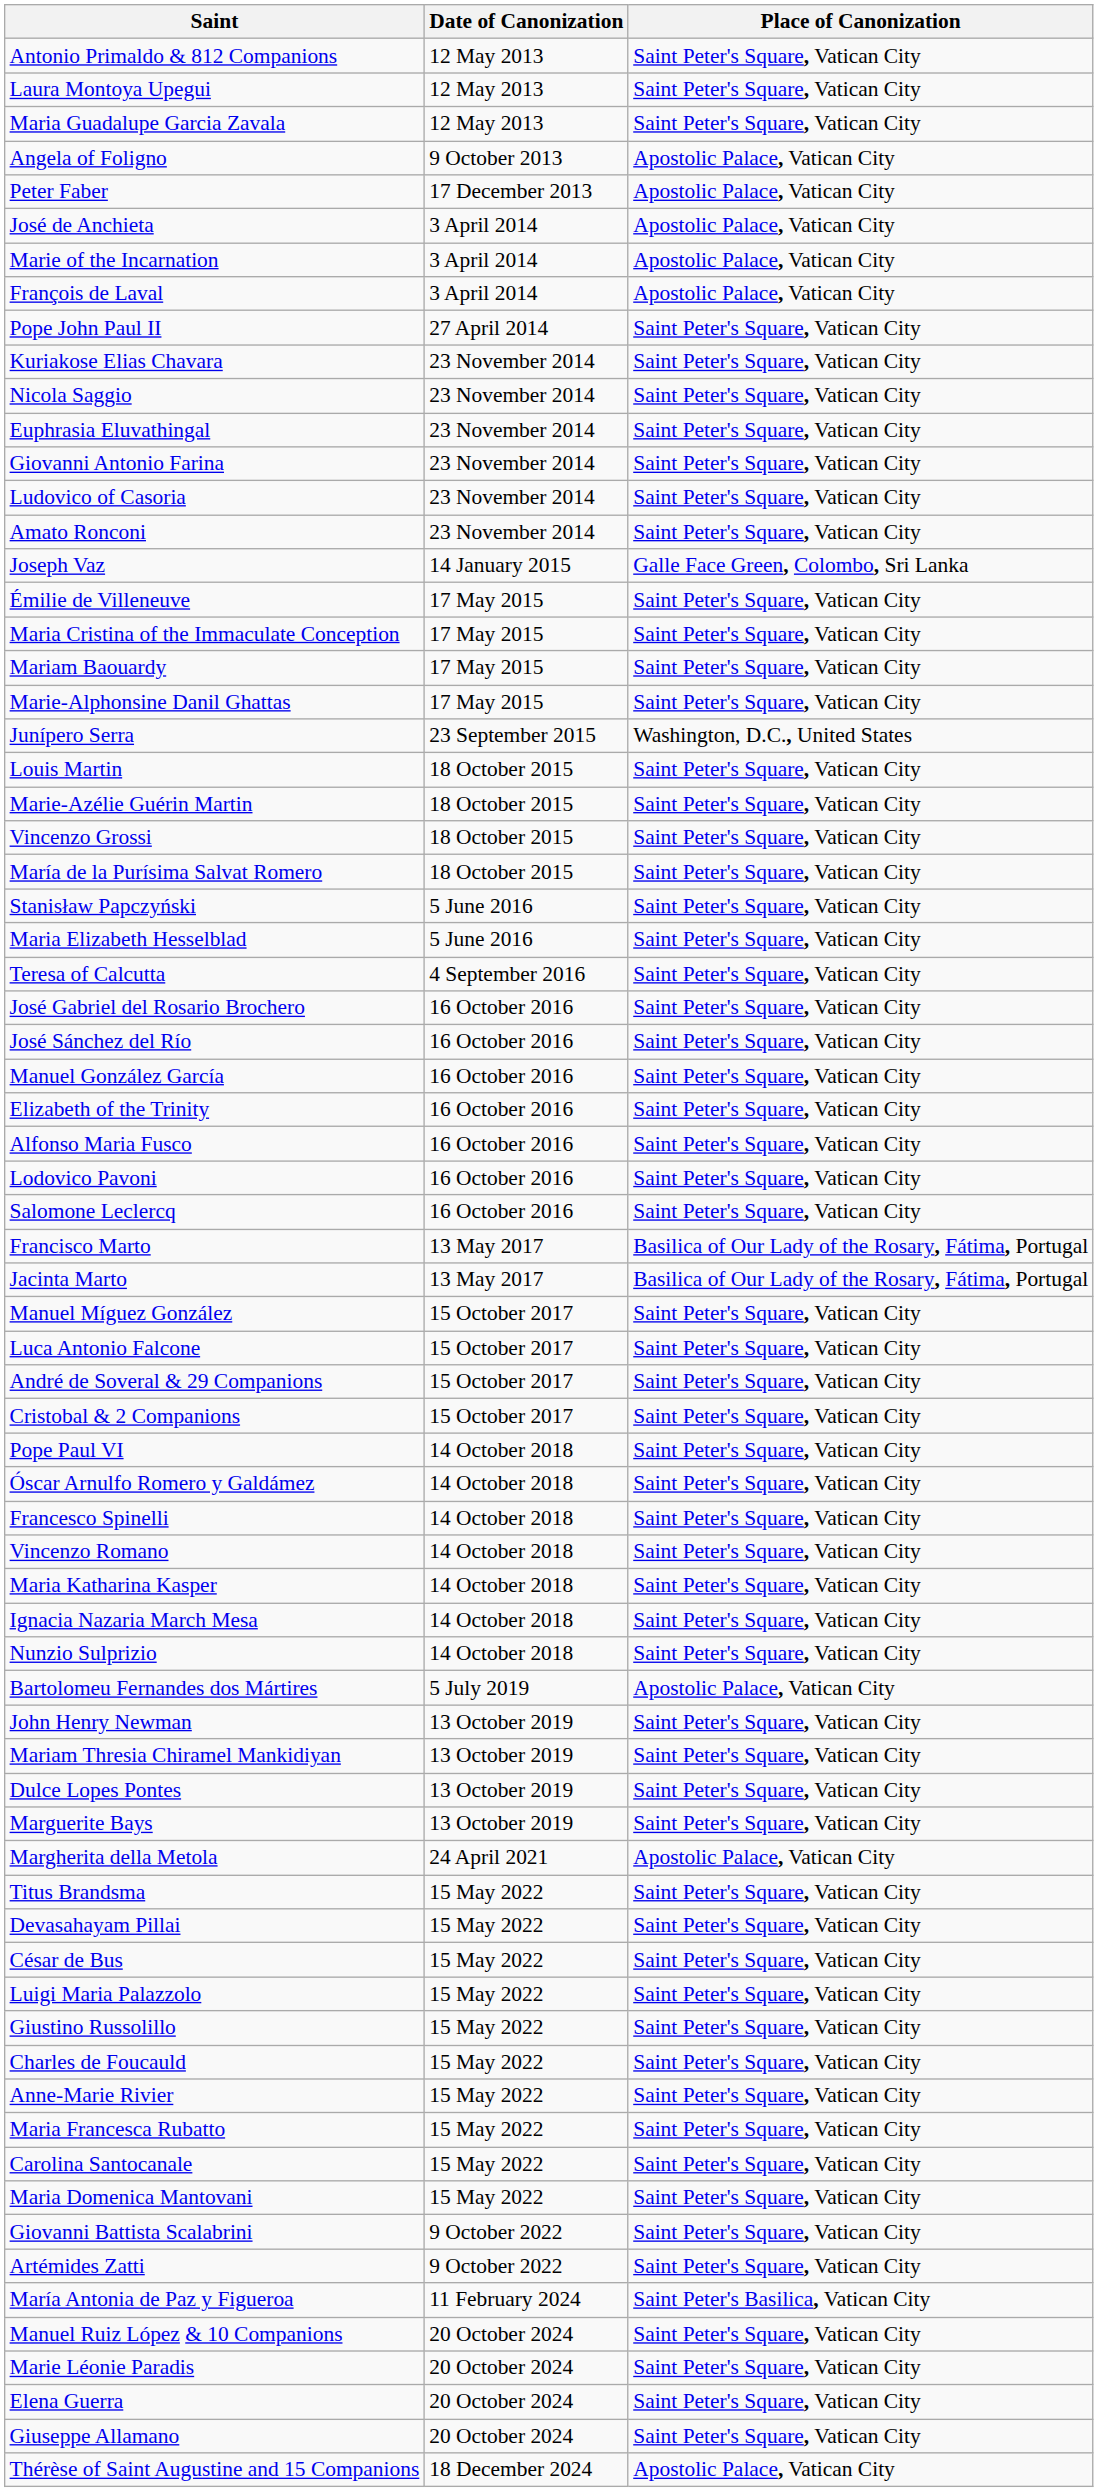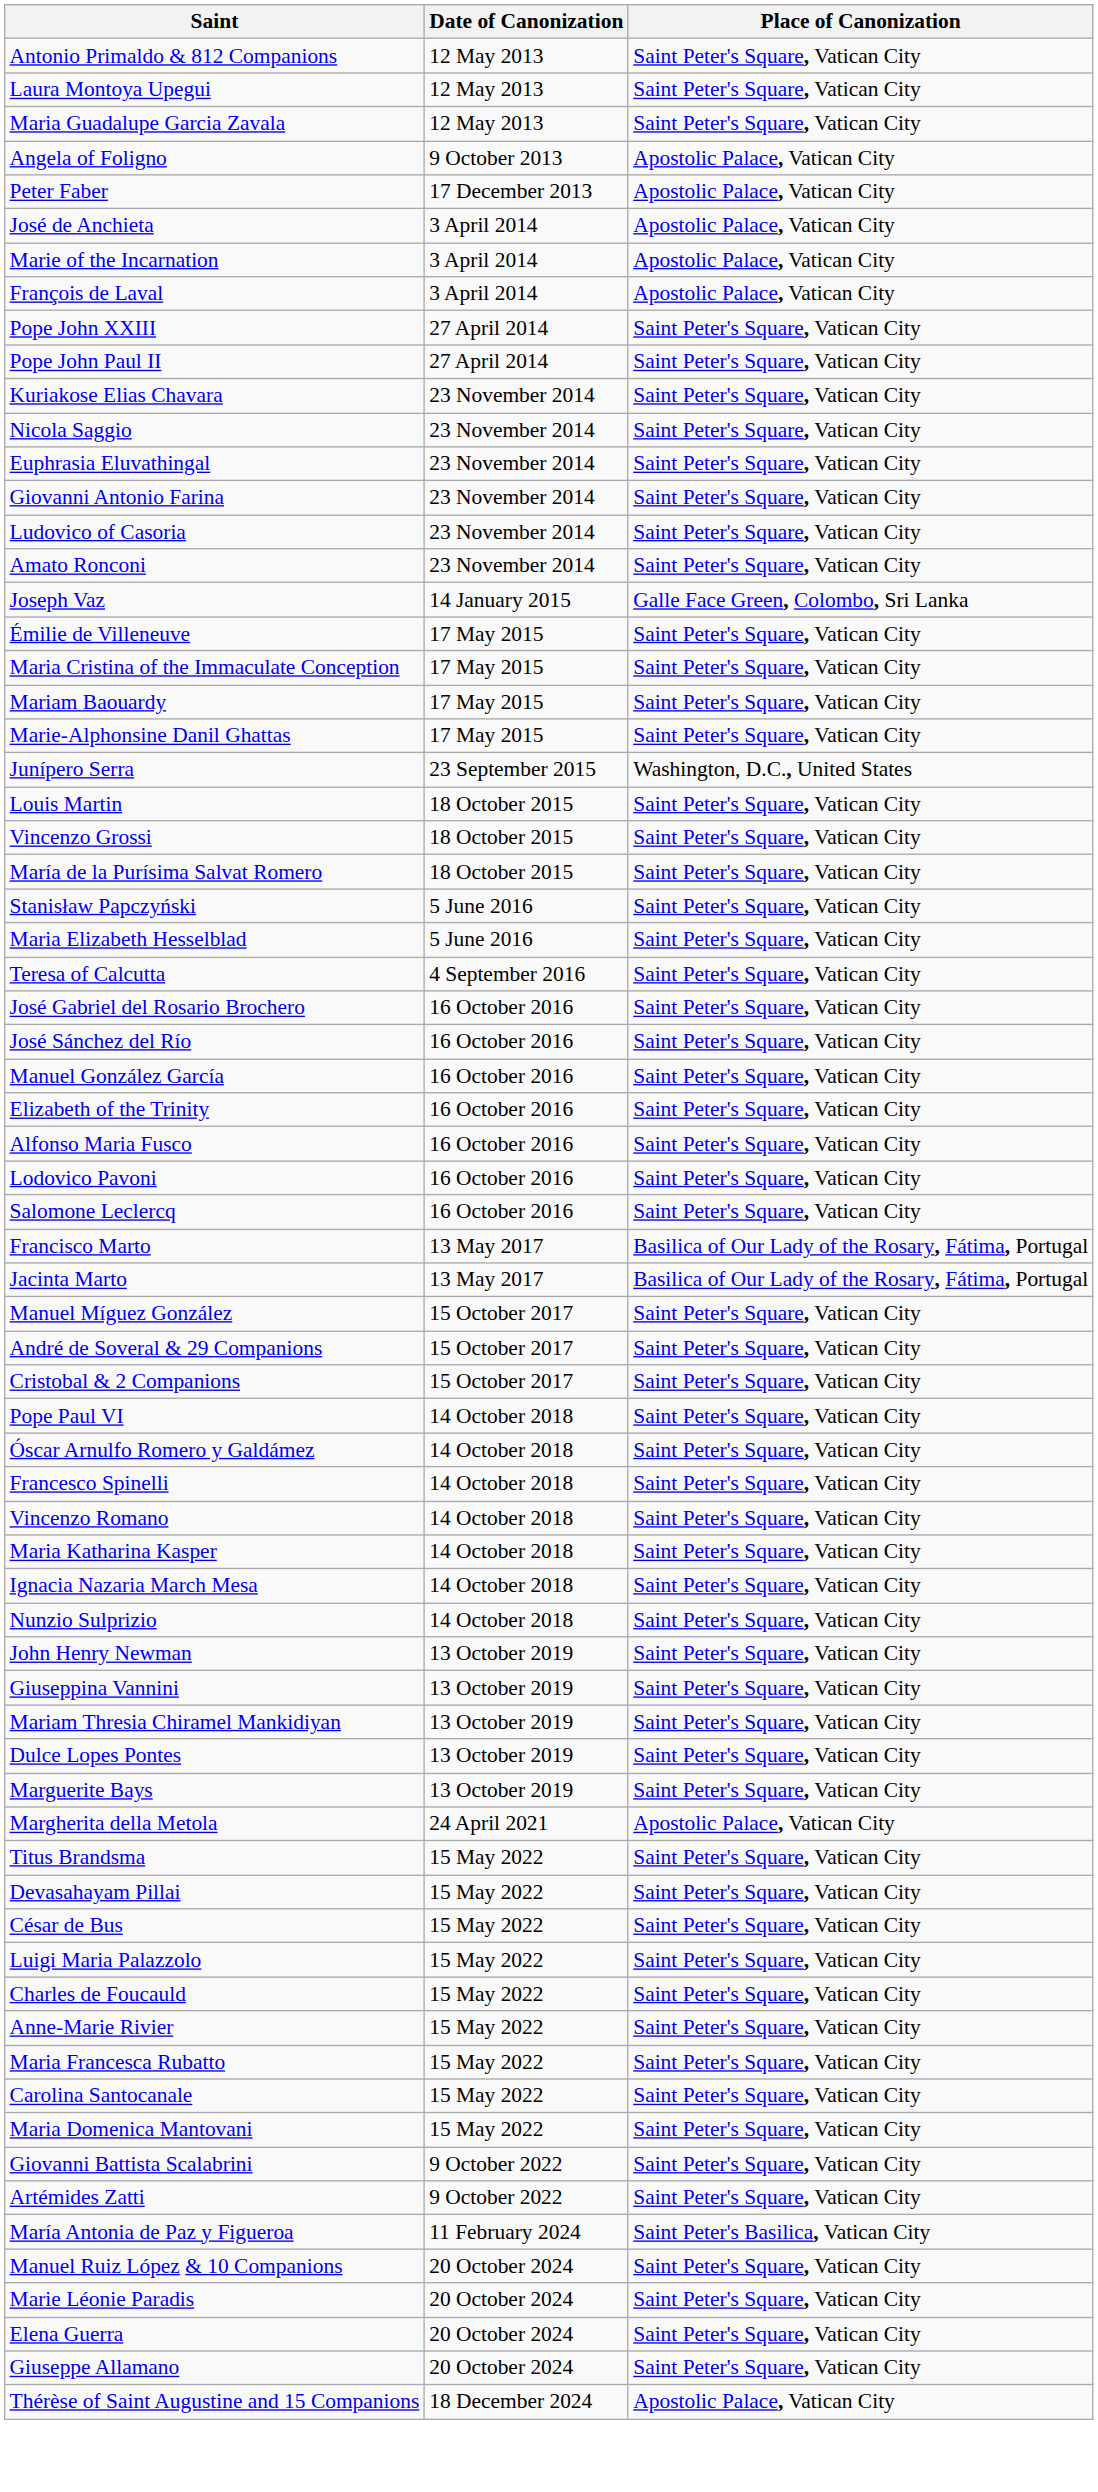 <table class="wikitable sortable">
 <tr>
 <th>Saint</th>
 <th>Date of Canonization</th>
 <th>Place of Canonization</th>
 </tr>
 <tr>
 <td><a href='#'>Antonio Primaldo & 812 Companions</a></td>
 <td>12 May 2013</td>
 <td><a href='#'>Saint Peter's Square</a><strong>,</strong> Vatican City</td>
 </tr>
 <tr>
 <td><a href='#'>Laura Montoya Upegui</a></td>
 <td>12 May 2013</td>
 <td><a href='#'>Saint Peter's Square</a><strong>,</strong> Vatican City</td>
 </tr>
 <tr>
 <td><a href='#'>Maria Guadalupe Garcia Zavala</a></td>
 <td>12 May 2013</td>
 <td><a href='#'>Saint Peter's Square</a><strong>,</strong> Vatican City</td>
 </tr>
 <tr>
 <td><a href='#'>Angela of Foligno</a></td>
 <td>9 October 2013</td>
 <td><a href='#'>Apostolic Palace</a><strong>,</strong> Vatican City</td>
 </tr>
 <tr>
 <td><a href='#'>Peter Faber</a></td>
 <td>17 December 2013</td>
 <td><a href='#'>Apostolic Palace</a><strong>,</strong> Vatican City</td>
 </tr>
 <tr>
 <td><a href='#'>José de Anchieta</a></td>
 <td>3 April 2014</td>
 <td><a href='#'>Apostolic Palace</a><strong>,</strong> Vatican City</td>
 </tr>
 <tr>
 <td><a href='#'>Marie of the Incarnation</a></td>
 <td>3 April 2014</td>
 <td><a href='#'>Apostolic Palace</a><strong>,</strong> Vatican City</td>
 </tr>
 <tr>
 <td><a href='#'>François de Laval</a></td>
 <td>3 April 2014</td>
 <td><a href='#'>Apostolic Palace</a><strong>,</strong> Vatican City</td>
+</tr>
+<tr>
+<td><a href='#'>Pope John XXIII</a></td>
+<td>27 April 2014</td>
+<td><a href='#'>Saint Peter's Square</a><strong>,</strong> Vatican City</td>
 </tr>
 <tr>
 <td><a href='#'>Pope John Paul II</a></td>
 <td>27 April 2014</td>
 <td><a href='#'>Saint Peter's Square</a><strong>,</strong> Vatican City</td>
 </tr>
 <tr>
 <td><a href='#'>Kuriakose Elias Chavara</a></td>
 <td>23 November 2014</td>
 <td><a href='#'>Saint Peter's Square</a><strong>,</strong> Vatican City</td>
 </tr>
 <tr>
 <td><a href='#'>Nicola Saggio</a></td>
 <td>23 November 2014</td>
 <td><a href='#'>Saint Peter's Square</a><strong>,</strong> Vatican City</td>
 </tr>
 <tr>
 <td><a href='#'>Euphrasia Eluvathingal</a></td>
 <td>23 November 2014</td>
 <td><a href='#'>Saint Peter's Square</a><strong>,</strong> Vatican City</td>
 </tr>
 <tr>
 <td><a href='#'>Giovanni Antonio Farina</a></td>
 <td>23 November 2014</td>
 <td><a href='#'>Saint Peter's Square</a><strong>,</strong> Vatican City</td>
 </tr>
 <tr>
 <td><a href='#'>Ludovico of Casoria</a></td>
 <td>23 November 2014</td>
 <td><a href='#'>Saint Peter's Square</a><strong>,</strong> Vatican City</td>
 </tr>
 <tr>
 <td><a href='#'>Amato Ronconi</a></td>
 <td>23 November 2014</td>
 <td><a href='#'>Saint Peter's Square</a><strong>,</strong> Vatican City</td>
 </tr>
 <tr>
 <td><a href='#'>Joseph Vaz</a></td>
 <td>14 January 2015</td>
 <td><a href='#'>Galle Face Green</a><strong>,</strong> <a href='#'>Colombo</a><strong>,</strong> Sri Lanka</td>
 </tr>
 <tr>
 <td><a href='#'>Émilie de Villeneuve</a></td>
 <td>17 May 2015</td>
 <td><a href='#'>Saint Peter's Square</a><strong>,</strong> Vatican City</td>
 </tr>
 <tr>
 <td><a href='#'>Maria Cristina of the Immaculate Conception</a></td>
 <td>17 May 2015</td>
 <td><a href='#'>Saint Peter's Square</a><strong>,</strong> Vatican City</td>
 </tr>
 <tr>
 <td><a href='#'>Mariam Baouardy</a></td>
 <td>17 May 2015</td>
 <td><a href='#'>Saint Peter's Square</a><strong>,</strong> Vatican City</td>
 </tr>
 <tr>
 <td><a href='#'>Marie-Alphonsine Danil Ghattas</a></td>
 <td>17 May 2015</td>
 <td><a href='#'>Saint Peter's Square</a><strong>,</strong> Vatican City</td>
 </tr>
 <tr>
 <td><a href='#'>Junípero Serra</a></td>
 <td>23 September 2015</td>
 <td>Washington, D.C.<strong>,</strong> United States</td>
 </tr>
 <tr>
 <td><a href='#'>Louis Martin</a></td>
-<td>18 October 2015</td>
-<td><a href='#'>Saint Peter's Square</a><strong>,</strong> Vatican City</td>
-</tr>
-<tr>
-<td><a href='#'>Marie-Azélie Guérin Martin</a></td>
 <td>18 October 2015</td>
 <td><a href='#'>Saint Peter's Square</a><strong>,</strong> Vatican City</td>
 </tr>
 <tr>
 <td><a href='#'>Vincenzo Grossi</a></td>
 <td>18 October 2015</td>
 <td><a href='#'>Saint Peter's Square</a><strong>,</strong> Vatican City</td>
 </tr>
 <tr>
 <td><a href='#'>María de la Purísima Salvat Romero</a></td>
 <td>18 October 2015</td>
 <td><a href='#'>Saint Peter's Square</a><strong>,</strong> Vatican City</td>
 </tr>
 <tr>
 <td><a href='#'>Stanisław Papczyński</a></td>
 <td>5 June 2016</td>
 <td><a href='#'>Saint Peter's Square</a><strong>,</strong> Vatican City</td>
 </tr>
 <tr>
 <td><a href='#'>Maria Elizabeth Hesselblad</a></td>
 <td>5 June 2016</td>
 <td><a href='#'>Saint Peter's Square</a><strong>,</strong> Vatican City</td>
 </tr>
 <tr>
 <td><a href='#'>Teresa of Calcutta</a></td>
 <td>4 September 2016</td>
 <td><a href='#'>Saint Peter's Square</a><strong>,</strong> Vatican City</td>
 </tr>
 <tr>
 <td><a href='#'>José Gabriel del Rosario Brochero</a></td>
 <td>16 October 2016</td>
 <td><a href='#'>Saint Peter's Square</a><strong>,</strong> Vatican City</td>
 </tr>
 <tr>
 <td><a href='#'>José Sánchez del Río</a></td>
 <td>16 October 2016</td>
 <td><a href='#'>Saint Peter's Square</a><strong>,</strong> Vatican City</td>
 </tr>
 <tr>
 <td><a href='#'>Manuel González García</a></td>
 <td>16 October 2016</td>
 <td><a href='#'>Saint Peter's Square</a><strong>,</strong> Vatican City</td>
 </tr>
 <tr>
 <td><a href='#'>Elizabeth of the Trinity</a></td>
 <td>16 October 2016</td>
 <td><a href='#'>Saint Peter's Square</a><strong>,</strong> Vatican City</td>
 </tr>
 <tr>
 <td><a href='#'>Alfonso Maria Fusco</a></td>
 <td>16 October 2016</td>
 <td><a href='#'>Saint Peter's Square</a><strong>,</strong> Vatican City</td>
 </tr>
 <tr>
 <td><a href='#'>Lodovico Pavoni</a></td>
 <td>16 October 2016</td>
 <td><a href='#'>Saint Peter's Square</a><strong>,</strong> Vatican City</td>
 </tr>
 <tr>
 <td><a href='#'>Salomone Leclercq</a></td>
 <td>16 October 2016</td>
 <td><a href='#'>Saint Peter's Square</a><strong>,</strong> Vatican City</td>
 </tr>
 <tr>
 <td><a href='#'>Francisco Marto</a></td>
 <td>13 May 2017</td>
 <td><a href='#'>Basilica of Our Lady of the Rosary</a><strong>,</strong> <a href='#'>Fátima</a><strong>,</strong> Portugal</td>
 </tr>
 <tr>
 <td><a href='#'>Jacinta Marto</a></td>
 <td>13 May 2017</td>
 <td><a href='#'>Basilica of Our Lady of the Rosary</a><strong>,</strong> <a href='#'>Fátima</a><strong>,</strong> Portugal</td>
 </tr>
 <tr>
 <td><a href='#'>Manuel Míguez González</a></td>
 <td>15 October 2017</td>
 <td><a href='#'>Saint Peter's Square</a><strong>,</strong> Vatican City</td>
 </tr>
 <tr>
-<td><a href='#'>Luca Antonio Falcone</a></td>
-<td>15 October 2017</td>
-<td><a href='#'>Saint Peter's Square</a><strong>,</strong> Vatican City</td>
-</tr>
-<tr>
 <td><a href='#'>André de Soveral & 29 Companions</a></td>
 <td>15 October 2017</td>
 <td><a href='#'>Saint Peter's Square</a><strong>,</strong> Vatican City</td>
 </tr>
 <tr>
 <td><a href='#'>Cristobal & 2 Companions</a></td>
 <td>15 October 2017</td>
 <td><a href='#'>Saint Peter's Square</a><strong>,</strong> Vatican City</td>
 </tr>
 <tr>
 <td><a href='#'>Pope Paul VI</a></td>
 <td>14 October 2018</td>
 <td><a href='#'>Saint Peter's Square</a><strong>,</strong> Vatican City</td>
 </tr>
 <tr>
 <td><a href='#'>Óscar Arnulfo Romero y Galdámez</a></td>
 <td>14 October 2018</td>
 <td><a href='#'>Saint Peter's Square</a><strong>,</strong> Vatican City</td>
 </tr>
 <tr>
 <td><a href='#'>Francesco Spinelli</a></td>
 <td>14 October 2018</td>
 <td><a href='#'>Saint Peter's Square</a><strong>,</strong> Vatican City</td>
 </tr>
 <tr>
 <td><a href='#'>Vincenzo Romano</a></td>
 <td>14 October 2018</td>
 <td><a href='#'>Saint Peter's Square</a><strong>,</strong> Vatican City</td>
 </tr>
 <tr>
 <td><a href='#'>Maria Katharina Kasper</a></td>
 <td>14 October 2018</td>
 <td><a href='#'>Saint Peter's Square</a><strong>,</strong> Vatican City</td>
 </tr>
 <tr>
 <td><a href='#'>Ignacia Nazaria March Mesa</a></td>
 <td>14 October 2018</td>
 <td><a href='#'>Saint Peter's Square</a><strong>,</strong> Vatican City</td>
 </tr>
 <tr>
 <td><a href='#'>Nunzio Sulprizio</a></td>
 <td>14 October 2018</td>
 <td><a href='#'>Saint Peter's Square</a><strong>,</strong> Vatican City</td>
 </tr>
 <tr>
-<td><a href='#'>Bartolomeu Fernandes dos Mártires</a></td>
-<td>5 July 2019</td>
-<td><a href='#'>Apostolic Palace</a><strong>,</strong> Vatican City</td>
+<td><a href='#'>John Henry Newman</a></td>
+<td>13 October 2019</td>
+<td><a href='#'>Saint Peter's Square</a><strong>,</strong> Vatican City</td>
 </tr>
 <tr>
-<td><a href='#'>John Henry Newman</a></td>
+<td><a href='#'>Giuseppina Vannini</a></td>
 <td>13 October 2019</td>
 <td><a href='#'>Saint Peter's Square</a><strong>,</strong> Vatican City</td>
 </tr>
 <tr>
 <td><a href='#'>Mariam Thresia Chiramel Mankidiyan</a></td>
 <td>13 October 2019</td>
 <td><a href='#'>Saint Peter's Square</a><strong>,</strong> Vatican City</td>
 </tr>
 <tr>
 <td><a href='#'>Dulce Lopes Pontes</a></td>
 <td>13 October 2019</td>
 <td><a href='#'>Saint Peter's Square</a><strong>,</strong> Vatican City</td>
 </tr>
 <tr>
 <td><a href='#'>Marguerite Bays</a></td>
 <td>13 October 2019</td>
 <td><a href='#'>Saint Peter's Square</a><strong>,</strong> Vatican City</td>
 </tr>
 <tr>
 <td><a href='#'>Margherita della Metola</a></td>
 <td>24 April 2021</td>
 <td><a href='#'>Apostolic Palace</a><strong>,</strong> Vatican City</td>
 </tr>
 <tr>
 <td><a href='#'>Titus Brandsma</a></td>
 <td>15 May 2022</td>
 <td><a href='#'>Saint Peter's Square</a><strong>,</strong> Vatican City</td>
 </tr>
 <tr>
 <td><a href='#'>Devasahayam Pillai</a></td>
 <td>15 May 2022</td>
 <td><a href='#'>Saint Peter's Square</a><strong>,</strong> Vatican City</td>
 </tr>
 <tr>
 <td><a href='#'>César de Bus</a></td>
 <td>15 May 2022</td>
 <td><a href='#'>Saint Peter's Square</a><strong>,</strong> Vatican City</td>
 </tr>
 <tr>
 <td><a href='#'>Luigi Maria Palazzolo</a></td>
-<td>15 May 2022</td>
-<td><a href='#'>Saint Peter's Square</a><strong>,</strong> Vatican City</td>
-</tr>
-<tr>
-<td><a href='#'>Giustino Russolillo</a></td>
 <td>15 May 2022</td>
 <td><a href='#'>Saint Peter's Square</a><strong>,</strong> Vatican City</td>
 </tr>
 <tr>
 <td><a href='#'>Charles de Foucauld</a></td>
 <td>15 May 2022</td>
 <td><a href='#'>Saint Peter's Square</a><strong>,</strong> Vatican City</td>
 </tr>
 <tr>
 <td><a href='#'>Anne-Marie Rivier</a></td>
 <td>15 May 2022</td>
 <td><a href='#'>Saint Peter's Square</a><strong>,</strong> Vatican City</td>
 </tr>
 <tr>
 <td><a href='#'>Maria Francesca Rubatto</a></td>
 <td>15 May 2022</td>
 <td><a href='#'>Saint Peter's Square</a><strong>,</strong> Vatican City</td>
 </tr>
 <tr>
 <td><a href='#'>Carolina Santocanale</a></td>
 <td>15 May 2022</td>
 <td><a href='#'>Saint Peter's Square</a><strong>,</strong> Vatican City</td>
 </tr>
 <tr>
 <td><a href='#'>Maria Domenica Mantovani</a></td>
 <td>15 May 2022</td>
 <td><a href='#'>Saint Peter's Square</a><strong>,</strong> Vatican City</td>
 </tr>
 <tr>
 <td><a href='#'>Giovanni Battista Scalabrini</a></td>
 <td>9 October 2022</td>
 <td><a href='#'>Saint Peter's Square</a><strong>,</strong> Vatican City</td>
 </tr>
 <tr>
 <td><a href='#'>Artémides Zatti</a></td>
 <td>9 October 2022</td>
 <td><a href='#'>Saint Peter's Square</a><strong>,</strong> Vatican City</td>
 </tr>
 <tr>
 <td><a href='#'>María Antonia de Paz y Figueroa</a></td>
 <td>11 February 2024</td>
 <td><a href='#'>Saint Peter's Basilica</a><strong>,</strong> Vatican City</td>
 </tr>
 <tr>
 <td><a href='#'>Manuel Ruiz López</a> <a href='#'>& 10 Companions</a></td>
 <td>20 October 2024</td>
 <td><a href='#'>Saint Peter's Square</a><strong>,</strong> Vatican City</td>
 </tr>
 <tr>
 <td><a href='#'>Marie Léonie Paradis</a></td>
 <td>20 October 2024</td>
 <td><a href='#'>Saint Peter's Square</a><strong>,</strong> Vatican City</td>
 </tr>
 <tr>
 <td><a href='#'>Elena Guerra</a></td>
 <td>20 October 2024</td>
 <td><a href='#'>Saint Peter's Square</a><strong>,</strong> Vatican City</td>
 </tr>
 <tr>
 <td><a href='#'>Giuseppe Allamano</a></td>
 <td>20 October 2024</td>
 <td><a href='#'>Saint Peter's Square</a><strong>,</strong> Vatican City</td>
 </tr>
 <tr>
 <td><a href='#'>Thérèse of Saint Augustine and 15 Companions</a></td>
 <td>18 December 2024</td>
 <td><a href='#'>Apostolic Palace</a><strong>,</strong> Vatican City</td>
 </tr>
 </table>
